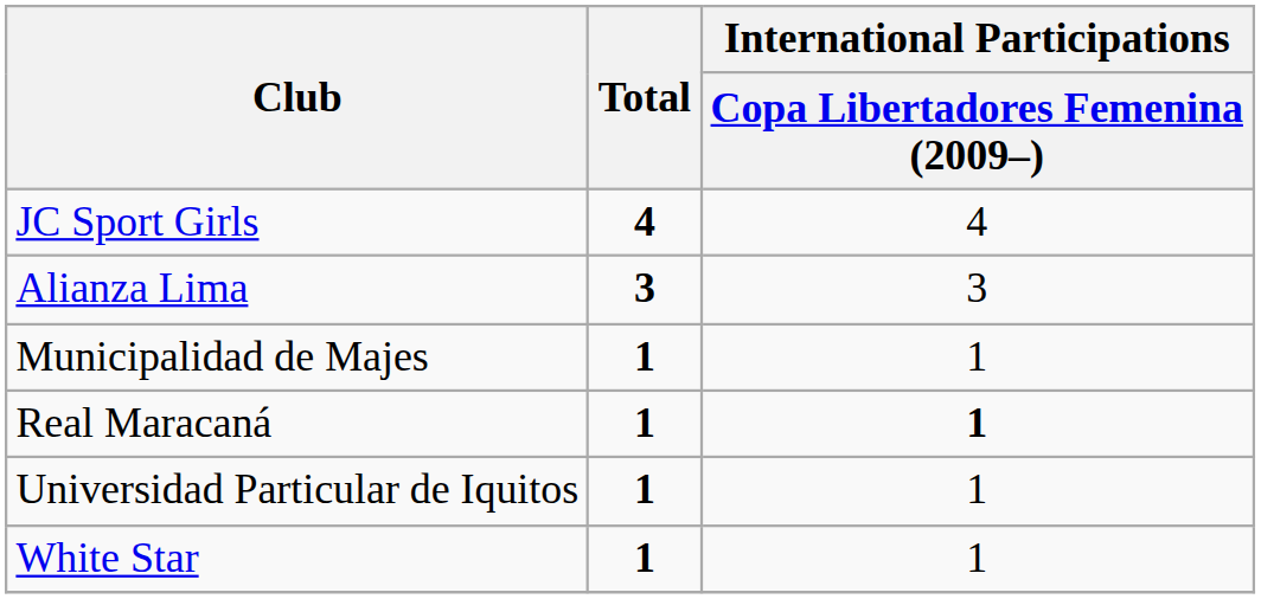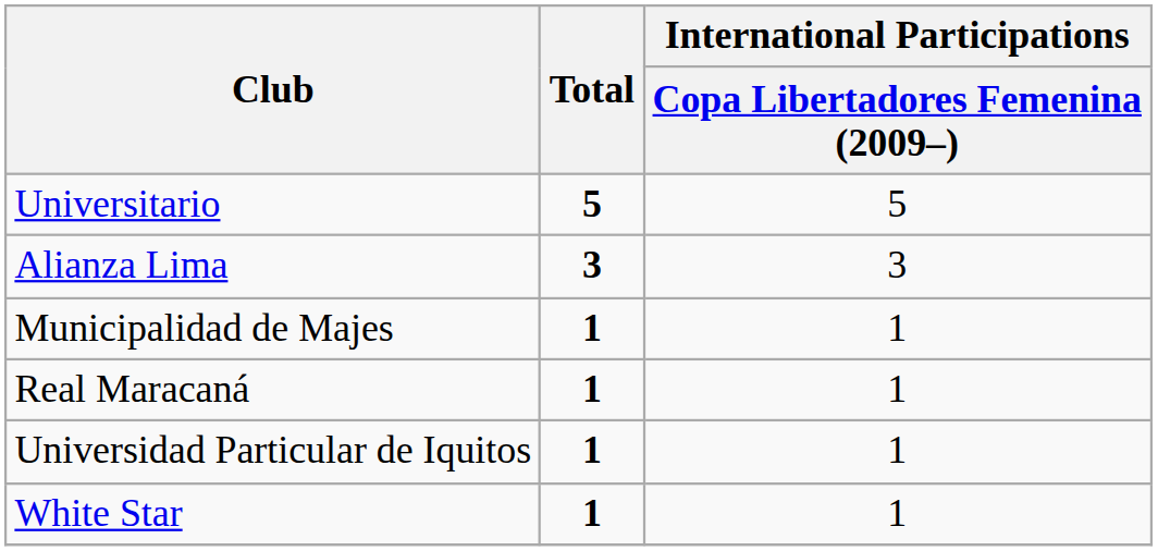 <table class="wikitable" style="text-align: center;" align=center>
 <tr>
 <th rowspan="2">Club</th>
 <th rowspan="2">Total</th>
 <th colspan="1">International Participations</th>
 </tr>
 <tr>
 <th><a href='#'>Copa Libertadores Femenina</a><br>(2009–)</th>
 </tr>
 <tr>
-<td align=left><a href='#'>JC Sport Girls</a></td>
-<td><strong>4</strong></td>
-<td>4</td>
+<td align=left><a href='#'>Universitario</a></td>
+<td><strong>5</strong></td>
+<td>5</td>
 </tr>
 <tr>
 <td align=left><a href='#'>Alianza Lima</a></td>
 <td><strong>3</strong></td>
 <td>3</td>
 </tr>
 <tr>
 <td align=left>Municipalidad de Majes</td>
 <td><strong>1</strong></td>
 <td>1</td>
 </tr>
 <tr>
 <td align=left>Real Maracaná</td>
 <td><strong>1</strong></td>
-<td><strong>1</strong></td>
+<td>1</td>
 </tr>
 <tr>
 <td align=left>Universidad Particular de Iquitos</td>
 <td><strong>1</strong></td>
 <td>1</td>
 </tr>
 <tr>
 <td align=left><a href='#'>White Star</a></td>
 <td><strong>1</strong></td>
 <td>1</td>
 </tr>
 <tr>
 </tr>
 </table>
